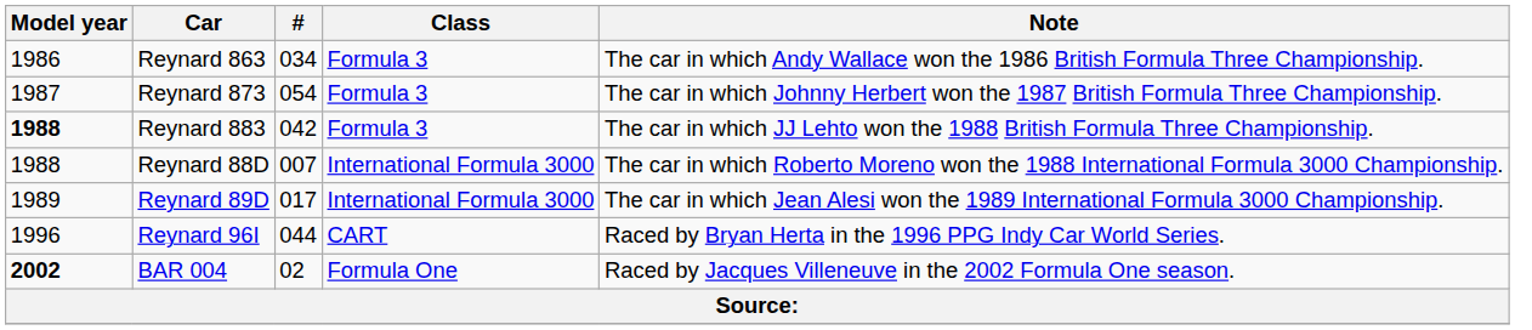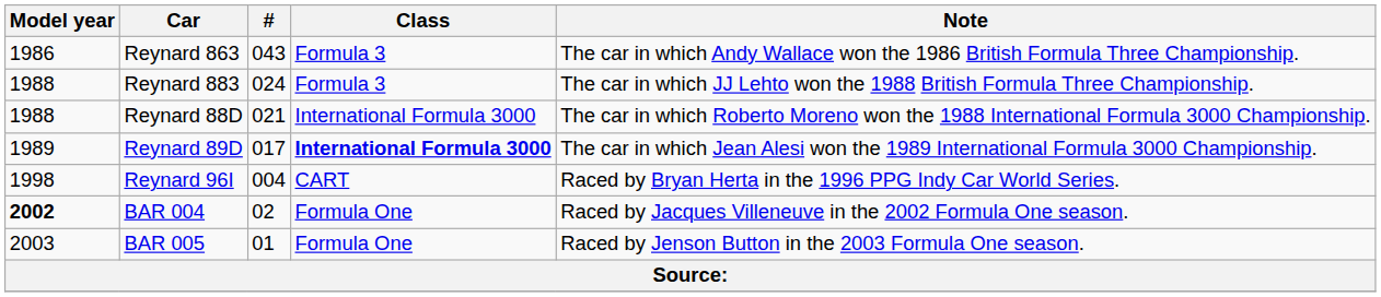 <table class="wikitable">
 <tr>
 <th>Model year</th>
 <th>Car</th>
 <th>#</th>
 <th>Class</th>
 <th>Note</th>
 </tr>
 <tr>
 <td>1986</td>
 <td>Reynard 863</td>
-<td>034</td>
+<td>043</td>
 <td><a href='#'>Formula 3</a></td>
 <td>The car in which <a href='#'>Andy Wallace</a> won the 1986 <a href='#'>British Formula Three Championship</a>.</td>
 </tr>
 <tr>
-<td>1987</td>
-<td>Reynard 873</td>
-<td>054</td>
-<td><a href='#'>Formula 3</a></td>
-<td>The car in which <a href='#'>Johnny Herbert</a> won the <a href='#'>1987</a> <a href='#'>British Formula Three Championship</a>.</td>
-</tr>
-<tr>
-<td><strong>1988</strong></td>
+<td>1988</td>
 <td>Reynard 883</td>
-<td>042</td>
+<td>024</td>
 <td><a href='#'>Formula 3</a></td>
 <td>The car in which <a href='#'>JJ Lehto</a> won the <a href='#'>1988</a> <a href='#'>British Formula Three Championship</a>.</td>
 </tr>
 <tr>
 <td>1988</td>
 <td>Reynard 88D</td>
-<td>007</td>
+<td>021</td>
 <td><a href='#'>International Formula 3000</a></td>
 <td>The car in which <a href='#'>Roberto Moreno</a> won the <a href='#'>1988 International Formula 3000 Championship</a>.</td>
 </tr>
 <tr>
 <td>1989</td>
 <td><a href='#'>Reynard 89D</a></td>
 <td>017</td>
-<td><a href='#'>International Formula 3000</a></td>
+<td><strong><a href='#'>International Formula 3000</a></strong></td>
 <td>The car in which <a href='#'>Jean Alesi</a> won the <a href='#'>1989 International Formula 3000 Championship</a>.</td>
 </tr>
 <tr>
-<td>1996</td>
+<td>1998</td>
 <td><a href='#'>Reynard 96I</a></td>
-<td>044</td>
+<td>004</td>
 <td><a href='#'>CART</a></td>
 <td>Raced by <a href='#'>Bryan Herta</a> in the <a href='#'>1996 PPG Indy Car World Series</a>.</td>
 </tr>
 <tr>
 <td><strong>2002</strong></td>
 <td><a href='#'>BAR 004</a></td>
 <td>02</td>
 <td><a href='#'>Formula One</a></td>
 <td>Raced by <a href='#'>Jacques Villeneuve</a> in the <a href='#'>2002 Formula One season</a>.</td>
 </tr>
 <tr>
+<td>2003</td>
+<td><a href='#'>BAR 005</a></td>
+<td>01</td>
+<td><a href='#'>Formula One</a></td>
+<td>Raced by <a href='#'>Jenson Button</a> in the <a href='#'>2003 Formula One season</a>.</td>
+</tr>
+<tr>
 <th colspan="5">Source:</th>
 </tr>
 <tr>
 </tr>
 </table>
